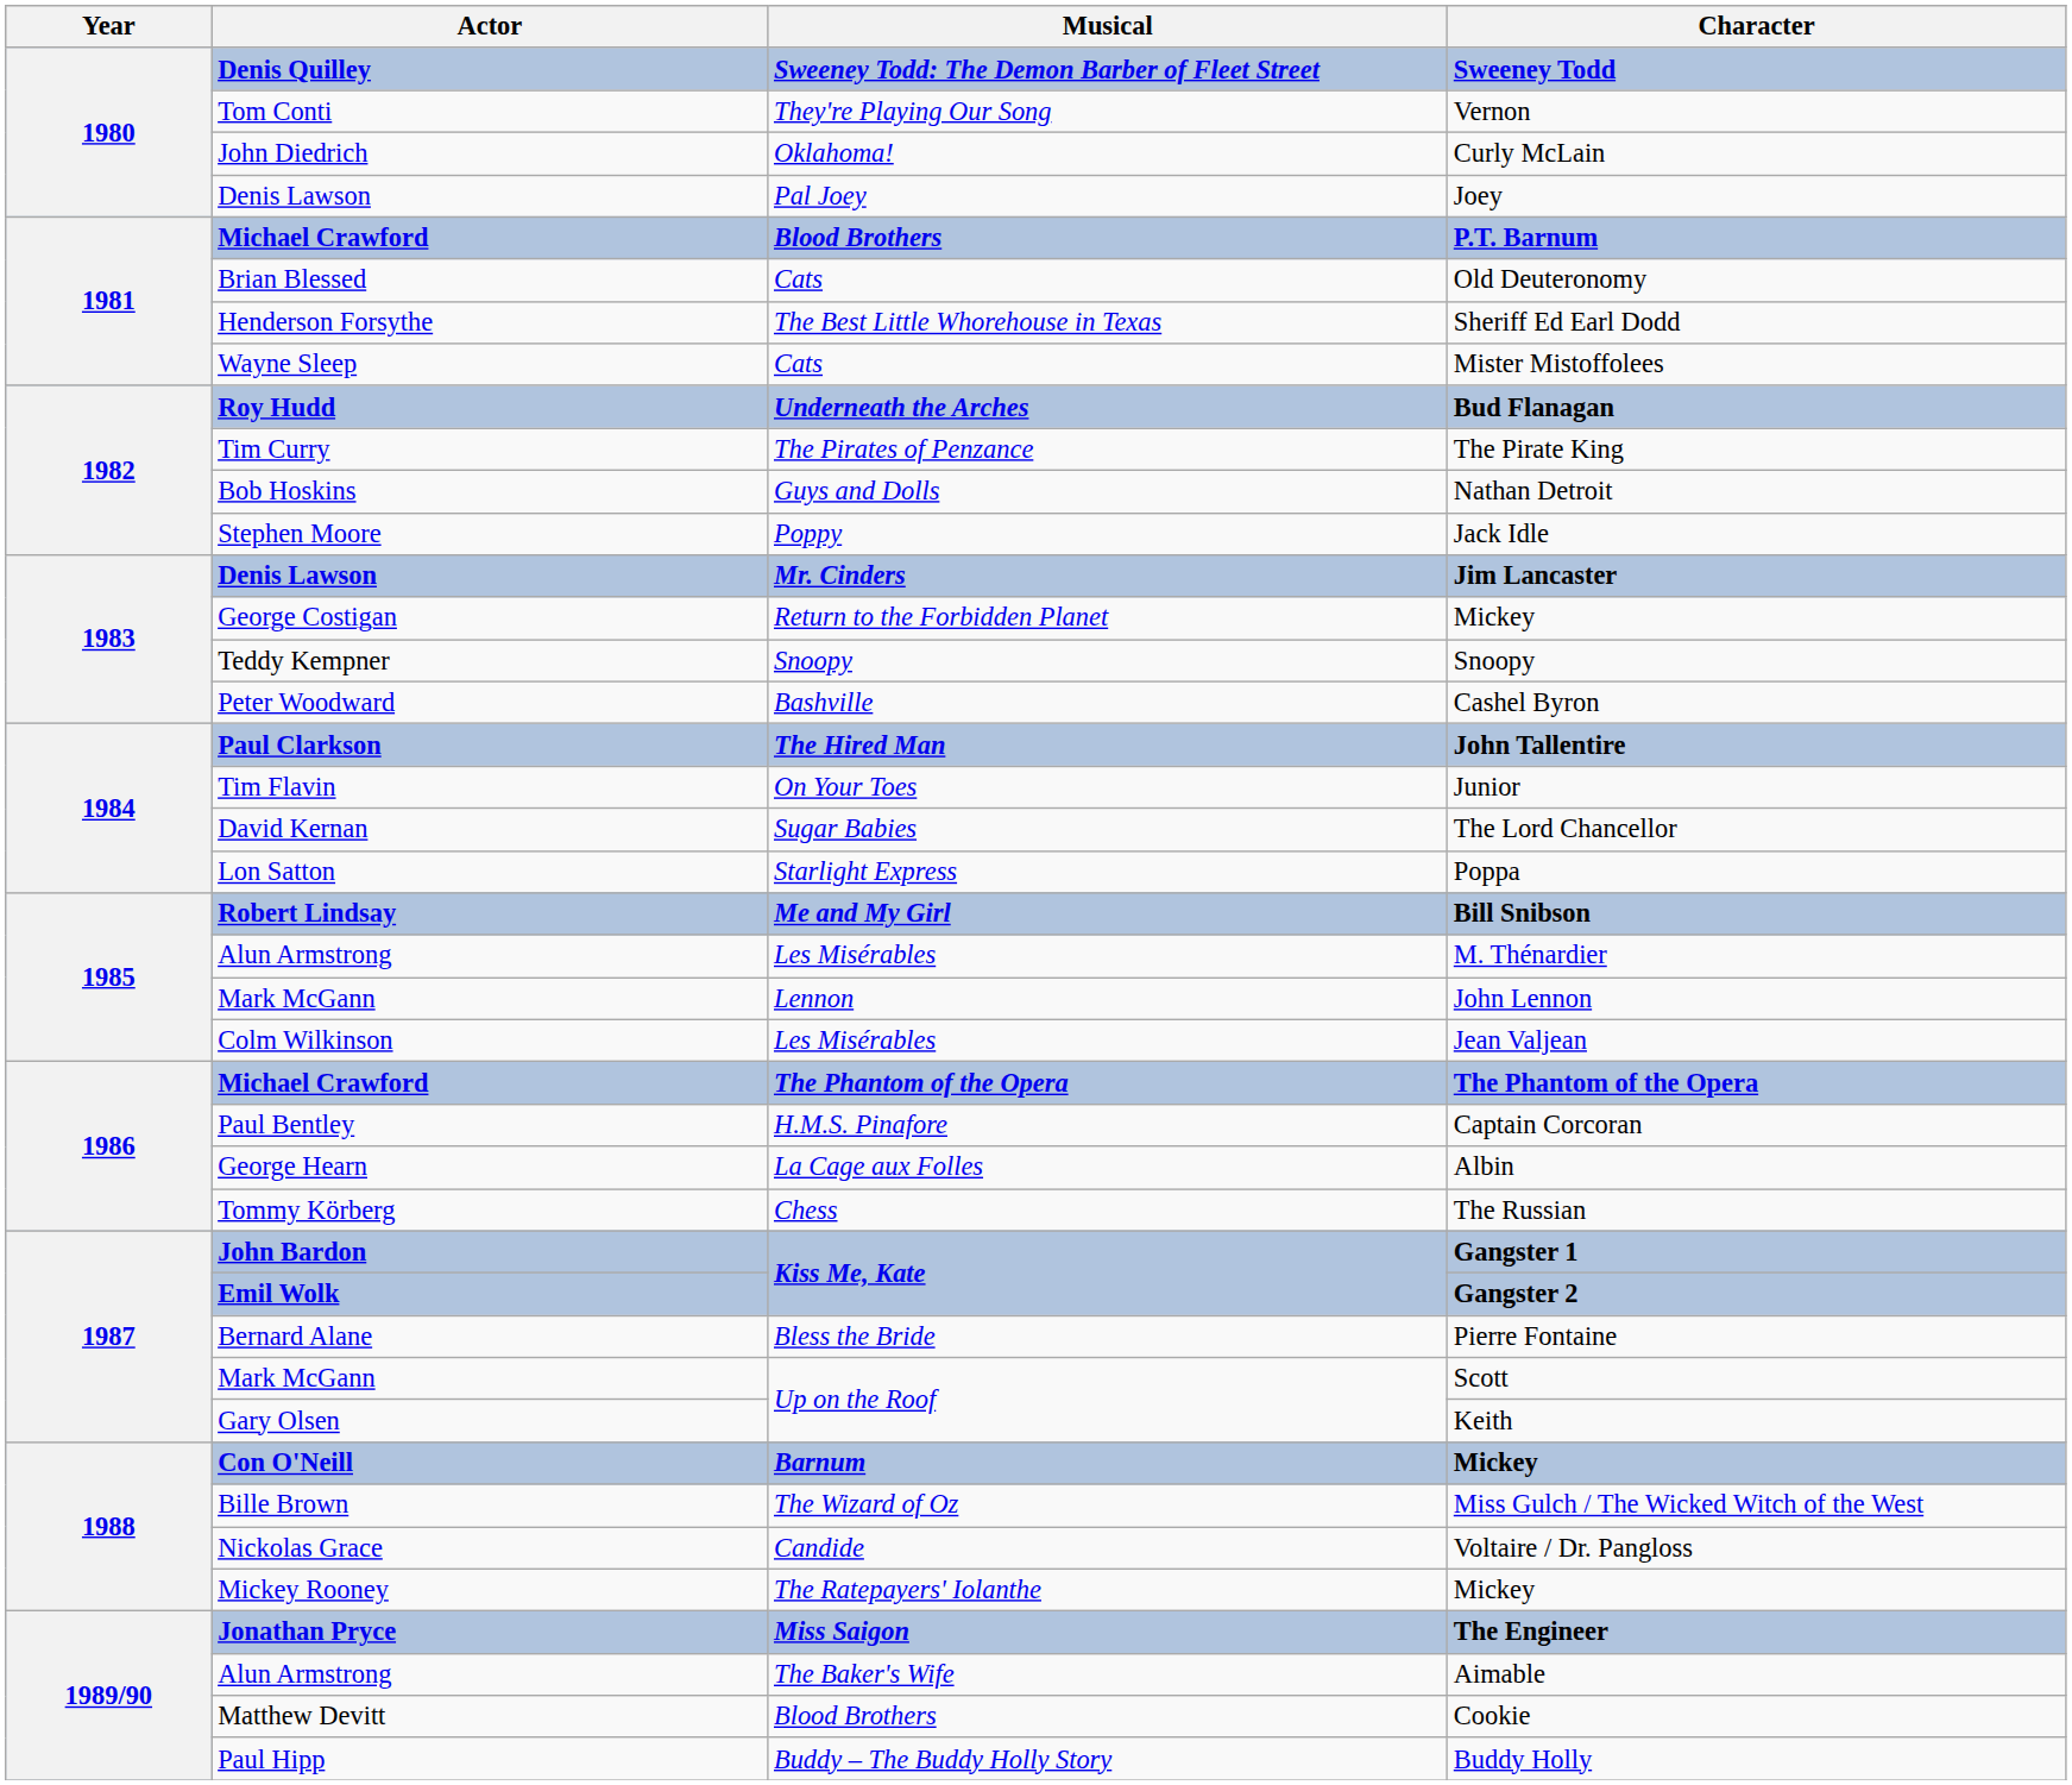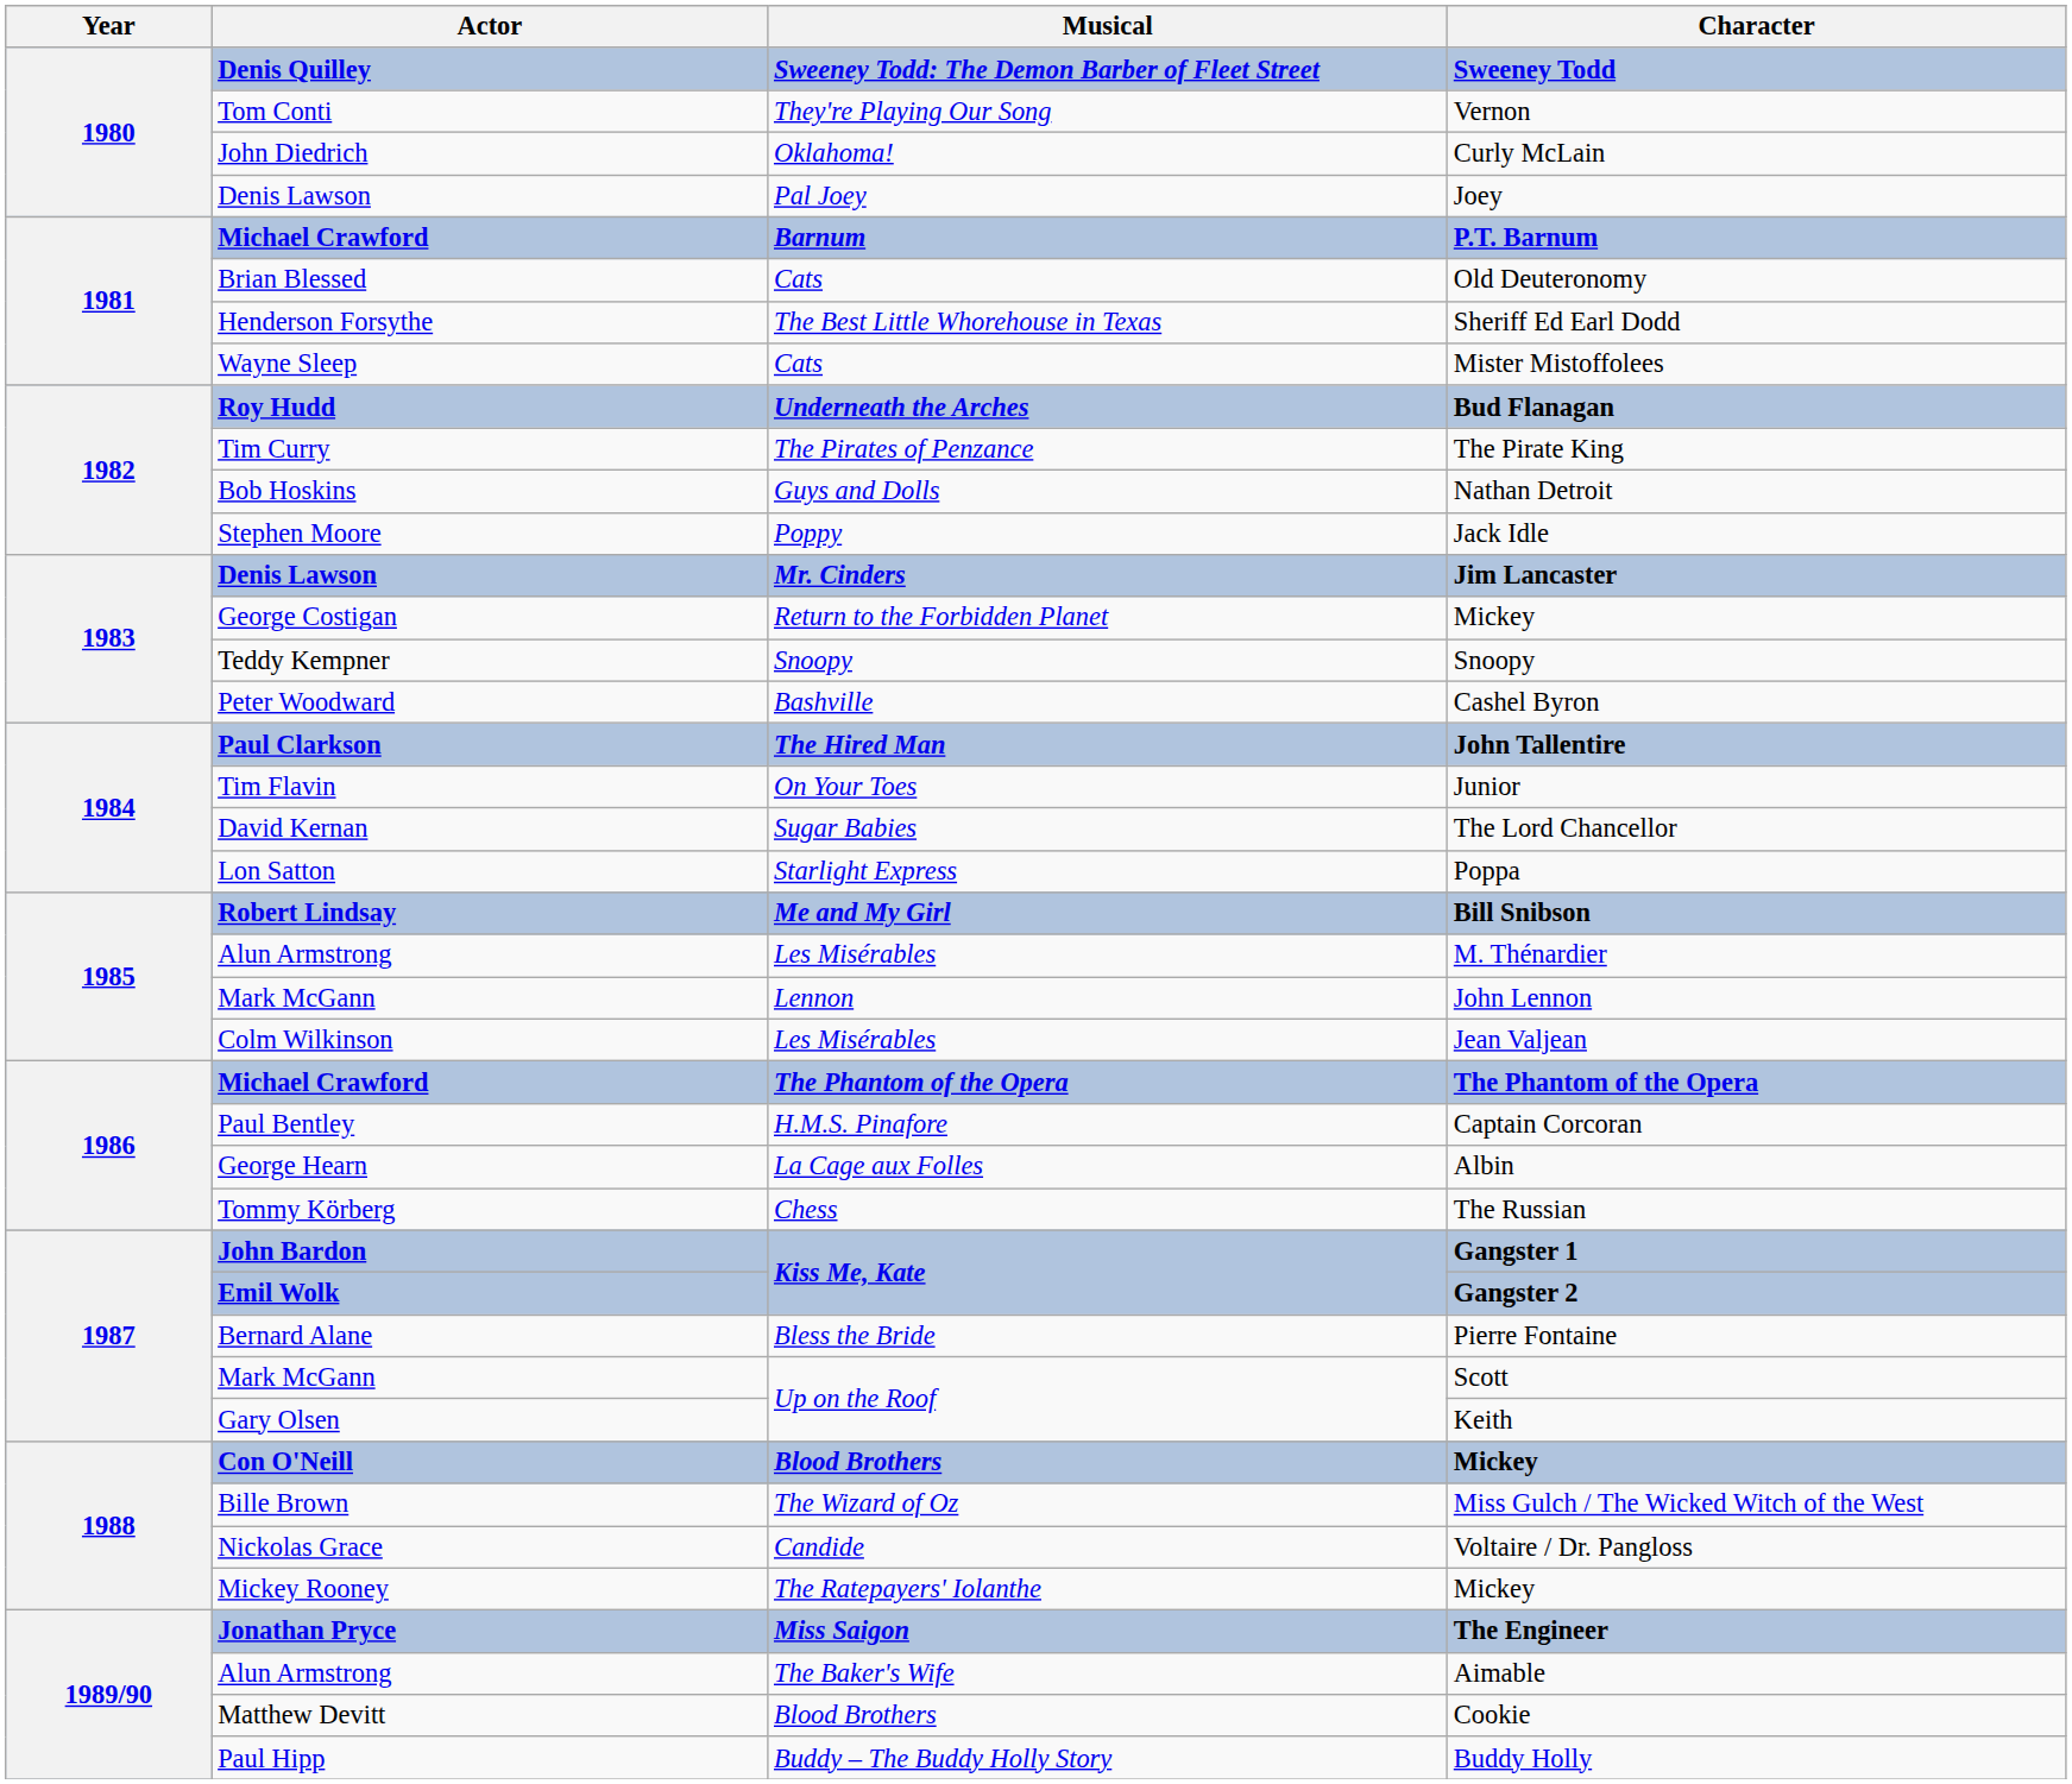 <table class="wikitable" style="width:98%;">
 <tr style="background:#bebebe;">
 <th style="width:10%;">Year</th>
 <th style="width:27%;">Actor</th>
 <th style="width:33%;">Musical</th>
 <th style="width:30%;">Character</th>
 </tr>
 <tr style="background:#B0C4DE">
 <th rowspan="4" align="center"><a href='#'>1980</a></th>
 <td><strong><a href='#'>Denis Quilley</a></strong></td>
 <td><strong><em><a href='#'>Sweeney Todd: The Demon Barber of Fleet Street</a></em></strong></td>
 <td><strong><a href='#'>Sweeney Todd</a></strong></td>
 </tr>
 <tr>
 <td><a href='#'>Tom Conti</a></td>
 <td><em><a href='#'>They're Playing Our Song</a></em></td>
 <td>Vernon</td>
 </tr>
 <tr>
 <td><a href='#'>John Diedrich</a></td>
 <td><em><a href='#'>Oklahoma!</a></em></td>
 <td>Curly McLain</td>
 </tr>
 <tr>
 <td><a href='#'>Denis Lawson</a></td>
 <td><em><a href='#'>Pal Joey</a></em></td>
 <td>Joey</td>
 </tr>
 <tr style="background:#B0C4DE">
 <th rowspan="4" align="center"><a href='#'>1981</a></th>
 <td><strong><a href='#'>Michael Crawford</a></strong></td>
-<td><strong><em><a href='#'>Blood Brothers</a></em></strong></td>
+<td><strong><em><a href='#'>Barnum</a></em></strong></td>
 <td><strong><a href='#'>P.T. Barnum</a></strong></td>
 </tr>
 <tr>
 <td><a href='#'>Brian Blessed</a></td>
 <td><em><a href='#'>Cats</a></em></td>
 <td>Old Deuteronomy</td>
 </tr>
 <tr>
 <td><a href='#'>Henderson Forsythe</a></td>
 <td><em><a href='#'>The Best Little Whorehouse in Texas</a></em></td>
 <td>Sheriff Ed Earl Dodd</td>
 </tr>
 <tr>
 <td><a href='#'>Wayne Sleep</a></td>
 <td><em><a href='#'>Cats</a></em></td>
 <td>Mister Mistoffolees</td>
 </tr>
 <tr style="background:#B0C4DE">
 <th rowspan="4" align="center"><a href='#'>1982</a></th>
 <td><strong><a href='#'>Roy Hudd</a></strong></td>
 <td><strong><em><a href='#'>Underneath the Arches</a></em></strong></td>
 <td><strong>Bud Flanagan</strong></td>
 </tr>
 <tr>
 <td><a href='#'>Tim Curry</a></td>
 <td><em><a href='#'>The Pirates of Penzance</a></em></td>
 <td>The Pirate King</td>
 </tr>
 <tr>
 <td><a href='#'>Bob Hoskins</a></td>
 <td><em><a href='#'>Guys and Dolls</a></em></td>
 <td>Nathan Detroit</td>
 </tr>
 <tr>
 <td><a href='#'>Stephen Moore</a></td>
 <td><em><a href='#'>Poppy</a></em></td>
 <td>Jack Idle</td>
 </tr>
 <tr style="background:#B0C4DE">
 <th rowspan="4" align="center"><a href='#'>1983</a></th>
 <td><strong><a href='#'>Denis Lawson</a></strong></td>
 <td><strong><em><a href='#'>Mr. Cinders</a></em></strong></td>
 <td><strong>Jim Lancaster</strong></td>
 </tr>
 <tr>
 <td><a href='#'>George Costigan</a></td>
 <td><em><a href='#'>Return to the Forbidden Planet</a></em></td>
 <td>Mickey</td>
 </tr>
 <tr>
 <td>Teddy Kempner</td>
 <td><em><a href='#'>Snoopy</a></em></td>
 <td>Snoopy</td>
 </tr>
 <tr>
 <td><a href='#'>Peter Woodward</a></td>
 <td><em><a href='#'>Bashville</a></em></td>
 <td>Cashel Byron</td>
 </tr>
 <tr style="background:#B0C4DE">
 <th rowspan="4" align="center"><a href='#'>1984</a></th>
 <td><strong><a href='#'>Paul Clarkson</a></strong></td>
 <td><strong><em><a href='#'>The Hired Man</a></em></strong></td>
 <td><strong>John Tallentire</strong></td>
 </tr>
 <tr>
 <td><a href='#'>Tim Flavin</a></td>
 <td><em><a href='#'>On Your Toes</a></em></td>
 <td>Junior</td>
 </tr>
 <tr>
 <td><a href='#'>David Kernan</a></td>
 <td><em><a href='#'>Sugar Babies</a></em></td>
 <td>The Lord Chancellor</td>
 </tr>
 <tr>
 <td><a href='#'>Lon Satton</a></td>
 <td><em><a href='#'>Starlight Express</a></em></td>
 <td>Poppa</td>
 </tr>
 <tr style="background:#B0C4DE">
 <th rowspan="4" align="center"><a href='#'>1985</a></th>
 <td><strong><a href='#'>Robert Lindsay</a></strong></td>
 <td><strong><em><a href='#'>Me and My Girl</a></em></strong></td>
 <td><strong>Bill Snibson</strong></td>
 </tr>
 <tr>
 <td><a href='#'>Alun Armstrong</a></td>
 <td><em><a href='#'>Les Misérables</a></em></td>
 <td><a href='#'>M. Thénardier</a></td>
 </tr>
 <tr>
 <td><a href='#'>Mark McGann</a></td>
 <td><em><a href='#'>Lennon</a></em></td>
 <td><a href='#'>John Lennon</a></td>
 </tr>
 <tr>
 <td><a href='#'>Colm Wilkinson</a></td>
 <td><em><a href='#'>Les Misérables</a></em></td>
 <td><a href='#'>Jean Valjean</a></td>
 </tr>
 <tr style="background:#B0C4DE">
 <th rowspan="4" align="center"><a href='#'>1986</a></th>
 <td><strong><a href='#'>Michael Crawford</a></strong></td>
 <td><strong><em><a href='#'>The Phantom of the Opera</a></em></strong></td>
 <td><strong><a href='#'>The Phantom of the Opera</a></strong></td>
 </tr>
 <tr>
 <td><a href='#'>Paul Bentley</a></td>
 <td><em><a href='#'>H.M.S. Pinafore</a></em></td>
 <td>Captain Corcoran</td>
 </tr>
 <tr>
 <td><a href='#'>George Hearn</a></td>
 <td><em><a href='#'>La Cage aux Folles</a></em></td>
 <td>Albin</td>
 </tr>
 <tr>
 <td><a href='#'>Tommy Körberg</a></td>
 <td><em><a href='#'>Chess</a></em></td>
 <td>The Russian</td>
 </tr>
 <tr style="background:#B0C4DE">
 <th rowspan="5" align="center"><a href='#'>1987</a></th>
 <td><strong><a href='#'>John Bardon</a></strong></td>
 <td rowspan="2"><strong><em><a href='#'>Kiss Me, Kate</a></em></strong></td>
 <td><strong>Gangster 1</strong></td>
 </tr>
 <tr style="background:#B0C4DE">
 <td><strong><a href='#'>Emil Wolk</a></strong></td>
 <td><strong>Gangster 2</strong></td>
 </tr>
 <tr>
 <td><a href='#'>Bernard Alane</a></td>
 <td><em><a href='#'>Bless the Bride</a></em></td>
 <td>Pierre Fontaine</td>
 </tr>
 <tr>
 <td><a href='#'>Mark McGann</a></td>
 <td rowspan="2"><em><a href='#'>Up on the Roof</a></em></td>
 <td>Scott</td>
 </tr>
 <tr>
 <td><a href='#'>Gary Olsen</a></td>
 <td>Keith</td>
 </tr>
 <tr style="background:#B0C4DE">
 <th rowspan="4" align="center"><a href='#'>1988</a></th>
 <td><strong><a href='#'>Con O'Neill</a></strong></td>
-<td><strong><em><a href='#'>Barnum</a></em></strong></td>
+<td><strong><em><a href='#'>Blood Brothers</a></em></strong></td>
 <td><strong>Mickey</strong></td>
 </tr>
 <tr>
 <td><a href='#'>Bille Brown</a></td>
 <td><em><a href='#'>The Wizard of Oz</a></em></td>
 <td><a href='#'>Miss Gulch / The Wicked Witch of the West</a></td>
 </tr>
 <tr>
 <td><a href='#'>Nickolas Grace</a></td>
 <td><em><a href='#'>Candide</a></em></td>
 <td>Voltaire / Dr. Pangloss</td>
 </tr>
 <tr>
 <td><a href='#'>Mickey Rooney</a></td>
 <td><em><a href='#'>The Ratepayers' Iolanthe</a></em></td>
 <td>Mickey</td>
 </tr>
 <tr style="background:#B0C4DE">
 <th rowspan="4" align="center"><a href='#'>1989/90</a></th>
 <td><strong><a href='#'>Jonathan Pryce</a></strong></td>
 <td><strong><em><a href='#'>Miss Saigon</a></em></strong></td>
 <td><strong>The Engineer</strong></td>
 </tr>
 <tr>
 <td><a href='#'>Alun Armstrong</a></td>
 <td><em><a href='#'>The Baker's Wife</a></em></td>
 <td>Aimable</td>
 </tr>
 <tr>
 <td>Matthew Devitt</td>
 <td><em><a href='#'>Blood Brothers</a></em></td>
 <td>Cookie</td>
 </tr>
 <tr>
 <td><a href='#'>Paul Hipp</a></td>
 <td><em><a href='#'>Buddy – The Buddy Holly Story</a></em></td>
 <td><a href='#'>Buddy Holly</a></td>
 </tr>
 </table>
